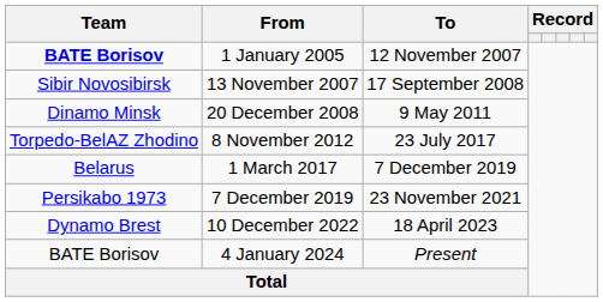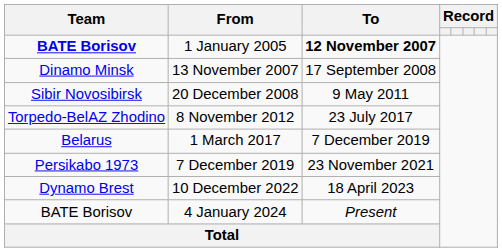 <table class=wikitable style=text-align:center>
 <tr>
 <th rowspan=2>Team</th>
 <th rowspan=2>From</th>
 <th rowspan=2>To</th>
 <th colspan=5>Record</th>
 </tr>
 <tr>
 <th></th>
 <th></th>
 <th></th>
 <th></th>
 <th></th>
 </tr>
 <tr>
 <td><strong><a href='#'>BATE Borisov</a></strong></td>
 <td>1 January 2005</td>
-<td>12 November 2007<br></td>
+<td><strong>12 November 2007<br></strong></td>
 </tr>
 <tr>
-<td><a href='#'>Sibir Novosibirsk</a></td>
+<td><a href='#'>Dinamo Minsk</a></td>
 <td>13 November 2007</td>
 <td>17 September 2008<br></td>
 </tr>
 <tr>
-<td><a href='#'>Dinamo Minsk</a></td>
+<td><a href='#'>Sibir Novosibirsk</a></td>
 <td>20 December 2008</td>
 <td>9 May 2011<br></td>
 </tr>
 <tr>
 <td><a href='#'>Torpedo-BelAZ Zhodino</a></td>
 <td>8 November 2012</td>
 <td>23 July 2017<br></td>
 </tr>
 <tr>
 <td><a href='#'>Belarus</a></td>
 <td>1 March 2017</td>
 <td>7 December 2019<br></td>
 </tr>
 <tr>
 <td><a href='#'>Persikabo 1973</a></td>
 <td>7 December 2019</td>
 <td>23 November 2021<br></td>
 </tr>
 <tr>
 <td><a href='#'>Dynamo Brest</a></td>
 <td>10 December 2022</td>
 <td>18 April 2023<br></td>
 </tr>
 <tr>
 <td>BATE Borisov</td>
 <td>4 January 2024</td>
 <td><em>Present</em><br></td>
 </tr>
 <tr>
 <th colspan="3">Total<br></th>
 </tr>
 </table>
